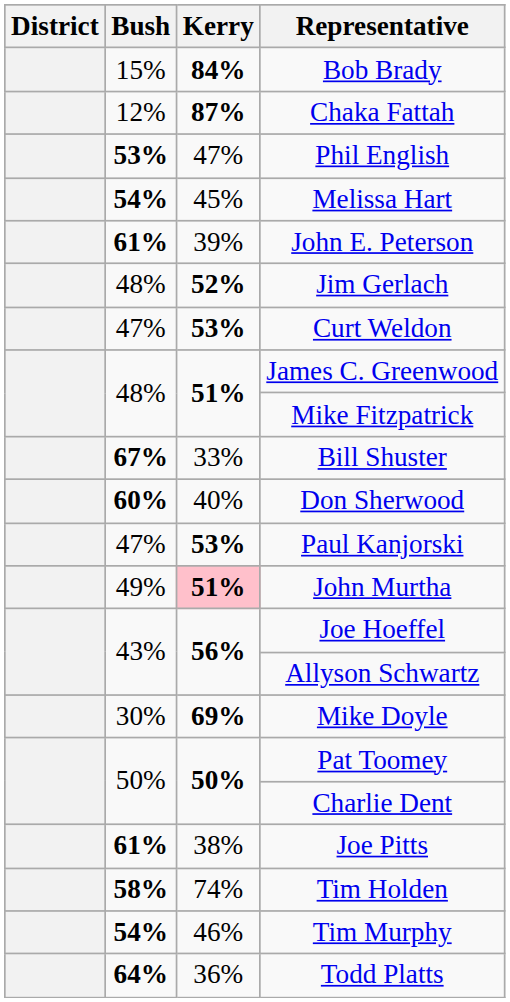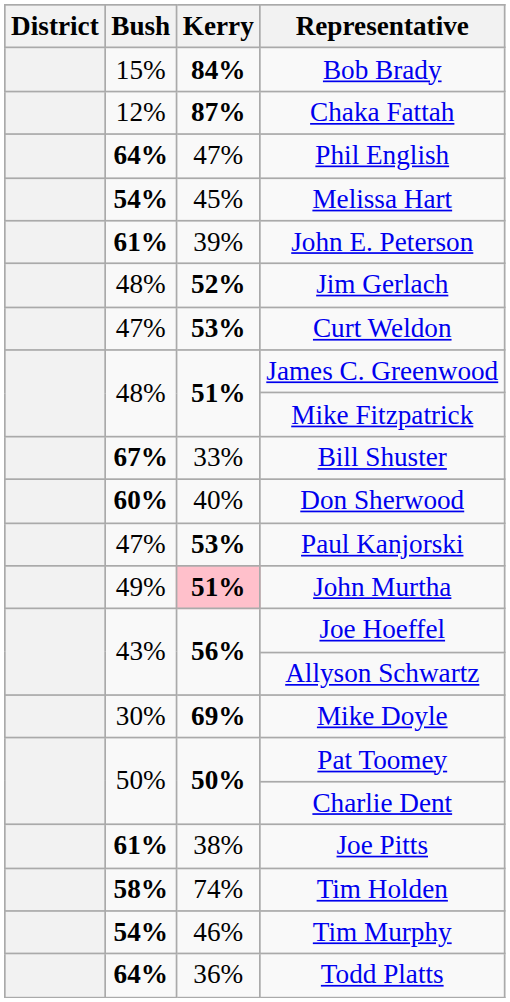 <table class=wikitable>
 <tr>
 <th>District</th>
 <th>Bush</th>
 <th>Kerry</th>
 <th>Representative</th>
 </tr>
 <tr align=center>
 <th></th>
 <td>15%</td>
 <td><strong>84%</strong></td>
 <td><a href='#'>Bob Brady</a></td>
 </tr>
 <tr align=center>
 <th></th>
 <td>12%</td>
 <td><strong>87%</strong></td>
 <td><a href='#'>Chaka Fattah</a></td>
 </tr>
 <tr align=center>
 <th></th>
-<td><strong>53%</strong></td>
+<td><strong>64%</strong></td>
 <td>47%</td>
 <td><a href='#'>Phil English</a></td>
 </tr>
 <tr align=center>
 <th></th>
 <td><strong>54%</strong></td>
 <td>45%</td>
 <td><a href='#'>Melissa Hart</a></td>
 </tr>
 <tr align=center>
 <th></th>
 <td><strong>61%</strong></td>
 <td>39%</td>
 <td><a href='#'>John E. Peterson</a></td>
 </tr>
 <tr align=center>
 <th></th>
 <td>48%</td>
 <td><strong>52%</strong></td>
 <td><a href='#'>Jim Gerlach</a></td>
 </tr>
 <tr align=center>
 <th></th>
 <td>47%</td>
 <td><strong>53%</strong></td>
 <td><a href='#'>Curt Weldon</a></td>
 </tr>
 <tr align=center>
 <th rowspan=2 ></th>
 <td rowspan=2>48%</td>
 <td rowspan=2><strong>51%</strong></td>
 <td><a href='#'>James C. Greenwood</a></td>
 </tr>
 <tr align=center>
 <td><a href='#'>Mike Fitzpatrick</a></td>
 </tr>
 <tr align=center>
 <th></th>
 <td><strong>67%</strong></td>
 <td>33%</td>
 <td><a href='#'>Bill Shuster</a></td>
 </tr>
 <tr align=center>
 <th></th>
 <td><strong>60%</strong></td>
 <td>40%</td>
 <td><a href='#'>Don Sherwood</a></td>
 </tr>
 <tr align=center>
 <th></th>
 <td>47%</td>
 <td><strong>53%</strong></td>
 <td><a href='#'>Paul Kanjorski</a></td>
 </tr>
 <tr align=center>
 <th></th>
 <td>49%</td>
 <td style="background: pink;"><strong>51%</strong></td>
 <td><a href='#'>John Murtha</a></td>
 </tr>
 <tr align=center>
 <th rowspan=2 ></th>
 <td rowspan=2>43%</td>
 <td rowspan=2><strong>56%</strong></td>
 <td><a href='#'>Joe Hoeffel</a></td>
 </tr>
 <tr align=center>
 <td><a href='#'>Allyson Schwartz</a></td>
 </tr>
 <tr align=center>
 <th></th>
 <td>30%</td>
 <td><strong>69%</strong></td>
 <td><a href='#'>Mike Doyle</a></td>
 </tr>
 <tr align=center>
 <th rowspan=2 ></th>
 <td rowspan=2>50%</td>
 <td rowspan=2><strong>50%</strong></td>
 <td><a href='#'>Pat Toomey</a></td>
 </tr>
 <tr align=center>
 <td><a href='#'>Charlie Dent</a></td>
 </tr>
 <tr align=center>
 <th></th>
 <td><strong>61%</strong></td>
 <td>38%</td>
 <td><a href='#'>Joe Pitts</a></td>
 </tr>
 <tr align=center>
 <th></th>
 <td><strong>58%</strong></td>
 <td>74%</td>
 <td><a href='#'>Tim Holden</a></td>
 </tr>
 <tr align=center>
 <th></th>
 <td><strong>54%</strong></td>
 <td>46%</td>
 <td><a href='#'>Tim Murphy</a></td>
 </tr>
 <tr align=center>
 <th></th>
 <td><strong>64%</strong></td>
 <td>36%</td>
 <td><a href='#'>Todd Platts</a></td>
 </tr>
 </table>
